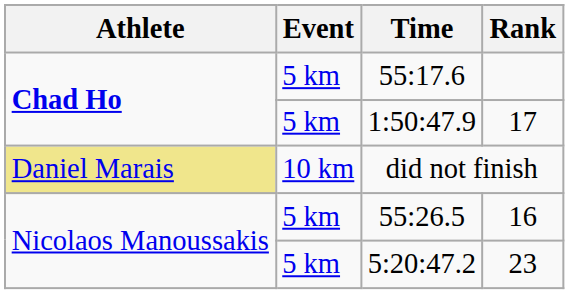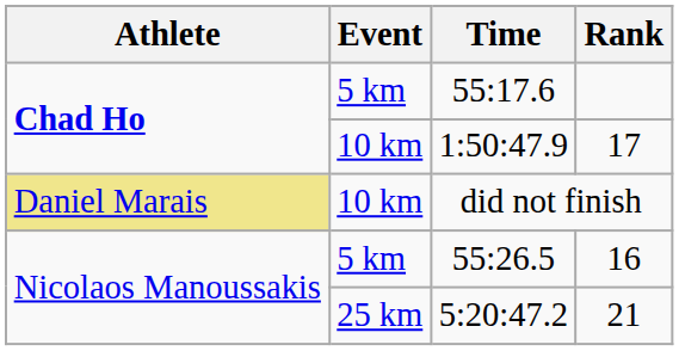 <table class="wikitable" style="font-size:90%;">
 <tr>
 <th>Athlete</th>
 <th>Event</th>
 <th>Time</th>
 <th>Rank</th>
 </tr>
 <tr align=center>
 <td align=left rowspan=2><strong><a href='#'>Chad Ho</a></strong></td>
 <td align=left><a href='#'>5 km</a></td>
 <td>55:17.6</td>
 <td></td>
 </tr>
 <tr align=center>
-<td align=left><a href='#'>5 km</a></td>
+<td align=left><a href='#'>10 km</a></td>
 <td>1:50:47.9</td>
 <td>17</td>
 </tr>
 <tr align=center>
 <td align=left style="background: khaki;"><a href='#'>Daniel Marais</a></td>
 <td align=left><a href='#'>10 km</a></td>
 <td colspan=2>did not finish</td>
 </tr>
 <tr align=center>
 <td align=left rowspan=2><a href='#'>Nicolaos Manoussakis</a></td>
 <td align=left><a href='#'>5 km</a></td>
 <td>55:26.5</td>
 <td>16</td>
 </tr>
 <tr align=center>
-<td align=left><a href='#'>5 km</a></td>
+<td align=left><a href='#'>25 km</a></td>
 <td>5:20:47.2</td>
-<td>23</td>
+<td>21</td>
 </tr>
 </table>
